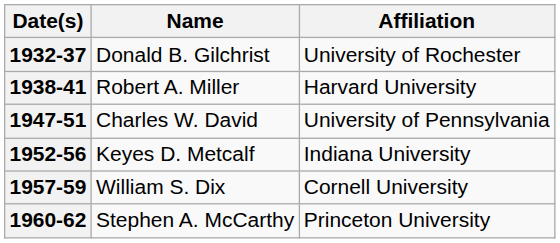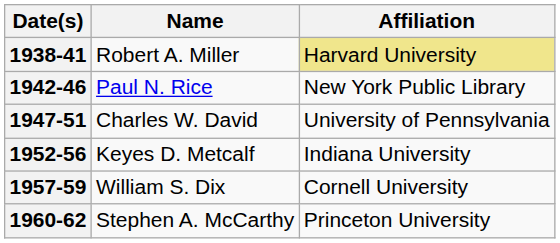 <table class="wikitable">
 <tr>
 <th scope="col">Date(s)</th>
 <th scope="col">Name</th>
 <th scope="col">Affiliation</th>
 </tr>
 <tr>
-<th scope="row">1932-37</th>
-<td>Donald B. Gilchrist</td>
-<td>University of Rochester</td>
+<th scope="row">1938-41</th>
+<td>Robert A. Miller</td>
+<td style="background: khaki;">Harvard University</td>
 </tr>
 <tr>
-<th scope="row">1938-41</th>
-<td>Robert A. Miller</td>
-<td>Harvard University</td>
+<th scope="row">1942-46</th>
+<td><a href='#'>Paul N. Rice</a></td>
+<td>New York Public Library</td>
 </tr>
 <tr>
 <th scope="row">1947-51</th>
 <td>Charles W. David</td>
 <td>University of Pennsylvania</td>
 </tr>
 <tr>
 <th scope="row">1952-56</th>
 <td>Keyes D. Metcalf</td>
 <td>Indiana University</td>
 </tr>
 <tr>
 <th scope="row">1957-59</th>
 <td>William S. Dix</td>
 <td>Cornell University</td>
 </tr>
 <tr>
 <th scope="row">1960-62</th>
 <td>Stephen A. McCarthy</td>
 <td>Princeton University</td>
 </tr>
 </table>
